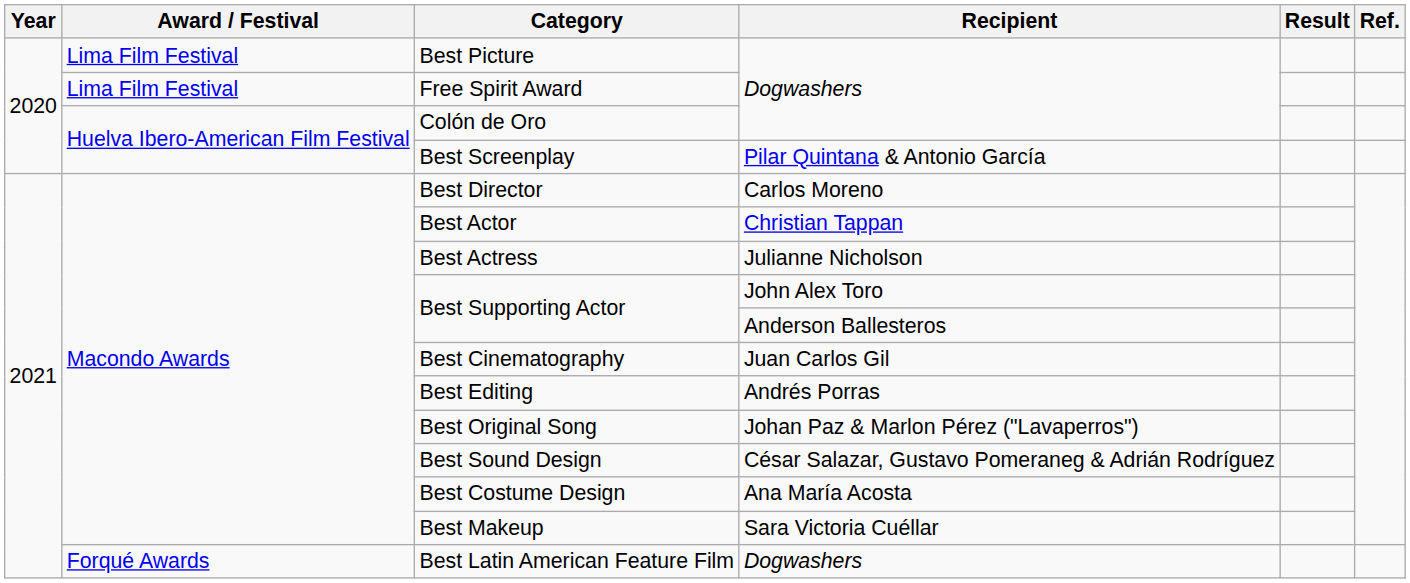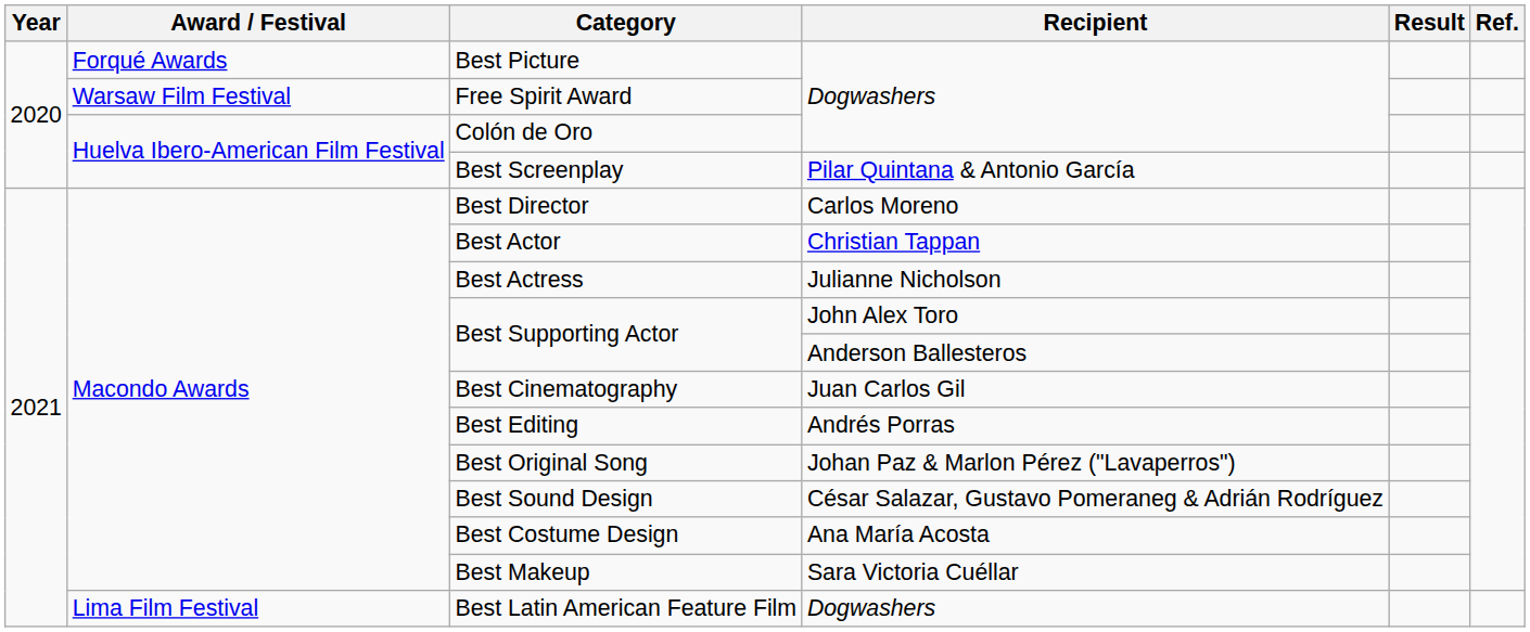 <table class="wikitable">
 <tr>
 <th>Year</th>
 <th>Award / Festival</th>
 <th>Category</th>
 <th>Recipient</th>
 <th>Result</th>
 <th>Ref.</th>
 </tr>
 <tr>
 <td rowspan="4">2020</td>
-<td><a href='#'>Lima Film Festival</a></td>
+<td><a href='#'>Forqué Awards</a></td>
 <td>Best Picture</td>
 <td rowspan="3"><em>Dogwashers</em></td>
 <td></td>
 <td></td>
 </tr>
 <tr>
-<td><a href='#'>Lima Film Festival</a></td>
+<td><a href='#'>Warsaw Film Festival</a></td>
 <td>Free Spirit Award</td>
 <td></td>
 <td></td>
 </tr>
 <tr>
 <td rowspan="2"><a href='#'>Huelva Ibero-American Film Festival</a></td>
 <td>Colón de Oro</td>
 <td></td>
 <td></td>
 </tr>
 <tr>
 <td>Best Screenplay</td>
 <td><a href='#'>Pilar Quintana</a> & Antonio García</td>
 <td></td>
 <td></td>
 </tr>
 <tr>
 <td rowspan="12">2021</td>
 <td rowspan="11"><a href='#'>Macondo Awards</a></td>
 <td>Best Director</td>
 <td>Carlos Moreno</td>
 <td></td>
 <td rowspan="11"></td>
 </tr>
 <tr>
 <td>Best Actor</td>
 <td><a href='#'>Christian Tappan</a></td>
 <td></td>
 </tr>
 <tr>
 <td>Best Actress</td>
 <td>Julianne Nicholson</td>
 <td></td>
 </tr>
 <tr>
 <td rowspan="2">Best Supporting Actor</td>
 <td>John Alex Toro</td>
 <td></td>
 </tr>
 <tr>
 <td>Anderson Ballesteros</td>
 <td></td>
 </tr>
 <tr>
 <td>Best Cinematography</td>
 <td>Juan Carlos Gil</td>
 <td></td>
 </tr>
 <tr>
 <td>Best Editing</td>
 <td>Andrés Porras</td>
 <td></td>
 </tr>
 <tr>
 <td>Best Original Song</td>
 <td>Johan Paz & Marlon Pérez ("Lavaperros")</td>
 <td></td>
 </tr>
 <tr>
 <td>Best Sound Design</td>
 <td>César Salazar, Gustavo Pomeraneg & Adrián Rodríguez</td>
 <td></td>
 </tr>
 <tr>
 <td>Best Costume Design</td>
 <td>Ana María Acosta</td>
 <td></td>
 </tr>
 <tr>
 <td>Best Makeup</td>
 <td>Sara Victoria Cuéllar</td>
 <td></td>
 </tr>
 <tr>
-<td><a href='#'>Forqué Awards</a></td>
+<td><a href='#'>Lima Film Festival</a></td>
 <td>Best Latin American Feature Film</td>
 <td><em>Dogwashers</em></td>
 <td></td>
 <td></td>
 </tr>
 </table>
